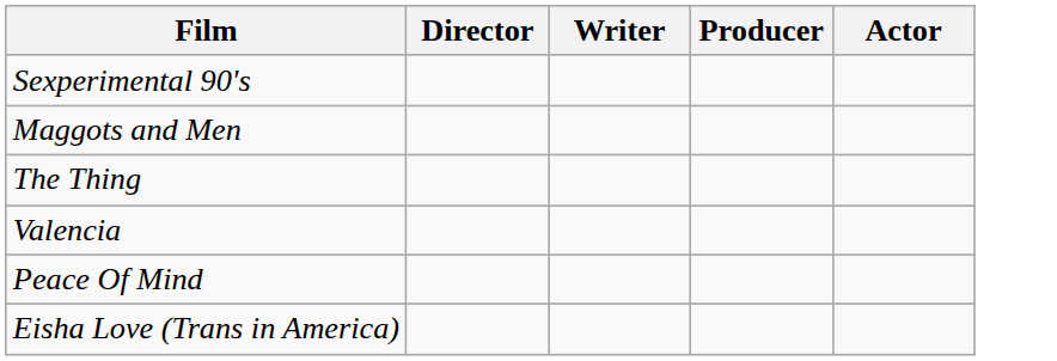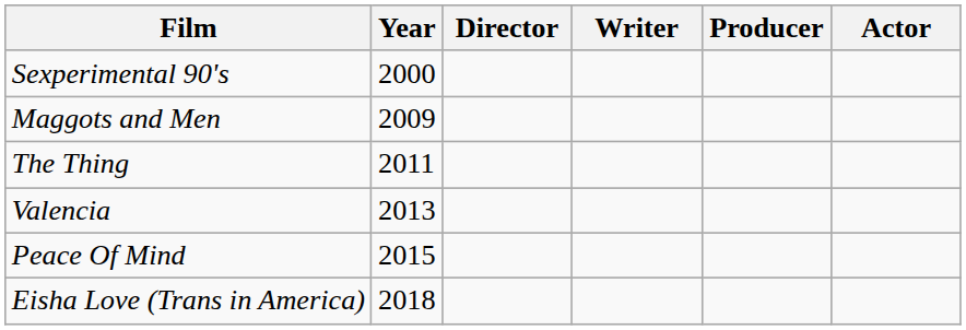 <table class="wikitable">
 <tr>
 <th>Film</th>
+<th>Year</th>
 <th width=65>Director</th>
 <th width=65>Writer</th>
 <th width=65>Producer</th>
 <th width=65>Actor</th>
 </tr>
 <tr>
 <td><em>Sexperimental 90's</em></td>
+<td>2000</td>
 <td></td>
 <td></td>
 <td></td>
 <td></td>
 </tr>
 <tr>
 <td><em>Maggots and Men</em></td>
+<td>2009</td>
 <td></td>
 <td></td>
 <td></td>
 <td></td>
 </tr>
 <tr>
 <td><em>The Thing</em></td>
+<td>2011</td>
 <td></td>
 <td></td>
 <td></td>
 <td></td>
 </tr>
 <tr>
 <td><em>Valencia</em></td>
+<td>2013</td>
 <td></td>
 <td></td>
 <td></td>
 <td></td>
 </tr>
 <tr>
 <td><em>Peace Of Mind</em></td>
+<td>2015</td>
 <td></td>
 <td></td>
 <td></td>
 <td></td>
 </tr>
 <tr>
 <td><em>Eisha Love (Trans in America)</em></td>
+<td>2018</td>
 <td></td>
 <td></td>
 <td></td>
 <td></td>
 </tr>
 </table>
